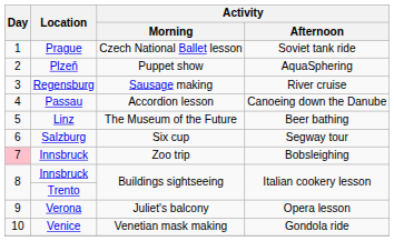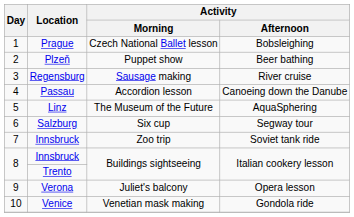 <table class="wikitable" style="text-align:center;">
 <tr>
 <th rowspan=2>Day</th>
 <th rowspan=2>Location</th>
 <th colspan=2>Activity</th>
 </tr>
 <tr>
 <th>Morning</th>
 <th>Afternoon</th>
 </tr>
 <tr>
 <td>1</td>
 <td><a href='#'>Prague</a></td>
 <td>Czech National <a href='#'>Ballet</a> lesson</td>
-<td>Soviet tank ride</td>
+<td>Bobsleighing</td>
 </tr>
 <tr>
 <td>2</td>
 <td><a href='#'>Plzeň</a></td>
 <td>Puppet show</td>
-<td>AquaSphering</td>
+<td>Beer bathing</td>
 </tr>
 <tr>
 <td>3</td>
 <td><a href='#'>Regensburg</a></td>
 <td><a href='#'>Sausage</a> making</td>
 <td>River cruise</td>
 </tr>
 <tr>
 <td>4</td>
 <td><a href='#'>Passau</a></td>
 <td>Accordion lesson</td>
 <td>Canoeing down the Danube</td>
 </tr>
 <tr>
 <td>5</td>
 <td><a href='#'>Linz</a></td>
 <td>The Museum of the Future</td>
-<td>Beer bathing</td>
+<td>AquaSphering</td>
 </tr>
 <tr>
 <td>6</td>
 <td><a href='#'>Salzburg</a></td>
 <td>Six cup</td>
 <td>Segway tour</td>
 </tr>
 <tr>
-<td style="background: pink;">7</td>
+<td>7</td>
 <td><a href='#'>Innsbruck</a></td>
 <td>Zoo trip</td>
-<td>Bobsleighing</td>
+<td>Soviet tank ride</td>
 </tr>
 <tr>
 <td rowspan=2>8</td>
 <td><a href='#'>Innsbruck</a></td>
 <td rowspan=2>Buildings sightseeing</td>
 <td rowspan=2>Italian cookery lesson</td>
 </tr>
 <tr>
 <td><a href='#'>Trento</a></td>
 </tr>
 <tr>
 <td>9</td>
 <td><a href='#'>Verona</a></td>
 <td>Juliet's balcony</td>
 <td>Opera lesson</td>
 </tr>
 <tr>
 <td>10</td>
 <td><a href='#'>Venice</a></td>
 <td>Venetian mask making</td>
 <td>Gondola ride</td>
 </tr>
 <tr>
 </tr>
 </table>
